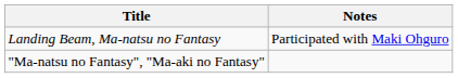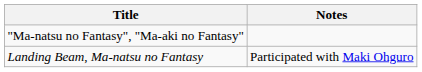 <table class="wikitable">
 <tr>
 <th>Title</th>
 <th>Notes</th>
 </tr>
 <tr>
+<td>"Ma-natsu no Fantasy", "Ma-aki no Fantasy"</td>
+<td></td>
+</tr>
+<tr>
 <td><em>Landing Beam</em>, <em>Ma-natsu no Fantasy</em></td>
 <td>Participated with <a href='#'>Maki Ohguro</a></td>
 </tr>
-<tr>
-<td>"Ma-natsu no Fantasy", "Ma-aki no Fantasy"</td>
-<td></td>
-</tr>
 </table>
